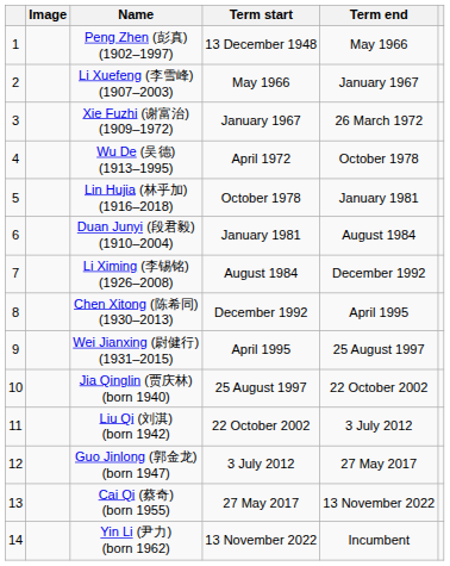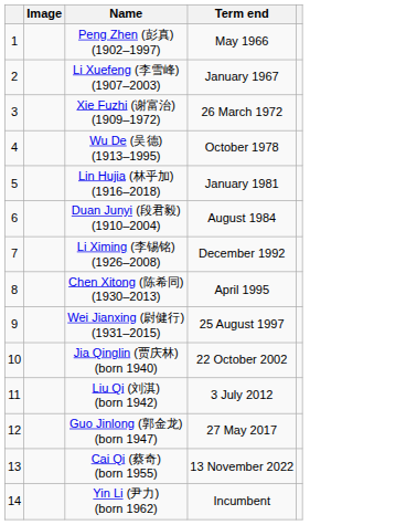 <table class="wikitable" style="text-align:center">
 <tr>
 <th></th>
 <th>Image</th>
 <th>Name</th>
-<th>Term start</th>
 <th>Term end</th>
 <th></th>
 </tr>
 <tr>
 <td>1</td>
 <td></td>
 <td><a href='#'>Peng Zhen</a> (彭真)<br>(1902–1997)</td>
-<td>13 December 1948</td>
 <td>May 1966</td>
 <td></td>
 </tr>
 <tr>
 <td>2</td>
 <td></td>
 <td><a href='#'>Li Xuefeng</a> (李雪峰)<br>(1907–2003)</td>
-<td>May 1966</td>
 <td>January 1967</td>
 <td></td>
 </tr>
 <tr>
 <td>3</td>
 <td></td>
 <td><a href='#'>Xie Fuzhi</a> (谢富治)<br>(1909–1972)</td>
-<td>January 1967</td>
 <td>26 March 1972</td>
 <td></td>
 </tr>
 <tr>
 <td>4</td>
 <td></td>
 <td><a href='#'>Wu De</a> (吴德)<br>(1913–1995)</td>
-<td>April 1972</td>
 <td>October 1978</td>
 <td></td>
 </tr>
 <tr>
 <td>5</td>
 <td></td>
 <td><a href='#'>Lin Hujia</a> (林乎加)<br>(1916–2018)</td>
-<td>October 1978</td>
 <td>January 1981</td>
 <td></td>
 </tr>
 <tr>
 <td>6</td>
 <td></td>
 <td><a href='#'>Duan Junyi</a> (段君毅)<br>(1910–2004)</td>
-<td>January 1981</td>
 <td>August 1984</td>
 <td></td>
 </tr>
 <tr>
 <td>7</td>
 <td></td>
 <td><a href='#'>Li Ximing</a> (李锡铭)<br>(1926–2008)</td>
-<td>August 1984</td>
 <td>December 1992</td>
 <td></td>
 </tr>
 <tr>
 <td>8</td>
 <td></td>
 <td><a href='#'>Chen Xitong</a> (陈希同)<br>(1930–2013)</td>
-<td>December 1992</td>
 <td>April 1995</td>
 <td></td>
 </tr>
 <tr>
 <td>9</td>
 <td></td>
 <td><a href='#'>Wei Jianxing</a> (尉健行)<br>(1931–2015)</td>
-<td>April 1995</td>
 <td>25 August 1997</td>
 <td></td>
 </tr>
 <tr>
 <td>10</td>
 <td></td>
 <td><a href='#'>Jia Qinglin</a> (贾庆林)<br>(born 1940)</td>
-<td>25 August 1997</td>
 <td>22 October 2002</td>
 <td></td>
 </tr>
 <tr>
 <td>11</td>
 <td></td>
 <td><a href='#'>Liu Qi</a> (刘淇)<br>(born 1942)</td>
-<td>22 October 2002</td>
 <td>3 July 2012</td>
 <td></td>
 </tr>
 <tr>
 <td>12</td>
 <td></td>
 <td><a href='#'>Guo Jinlong</a> (郭金龙)<br>(born 1947)</td>
-<td>3 July 2012</td>
 <td>27 May 2017</td>
 <td></td>
 </tr>
 <tr>
 <td>13</td>
 <td></td>
 <td><a href='#'>Cai Qi</a> (蔡奇)<br>(born 1955)</td>
-<td>27 May 2017</td>
 <td>13 November 2022</td>
 <td></td>
 </tr>
 <tr>
 <td>14</td>
 <td></td>
 <td><a href='#'>Yin Li</a> (尹力)<br>(born 1962)</td>
-<td>13 November 2022</td>
 <td>Incumbent</td>
 <td></td>
 </tr>
 </table>
